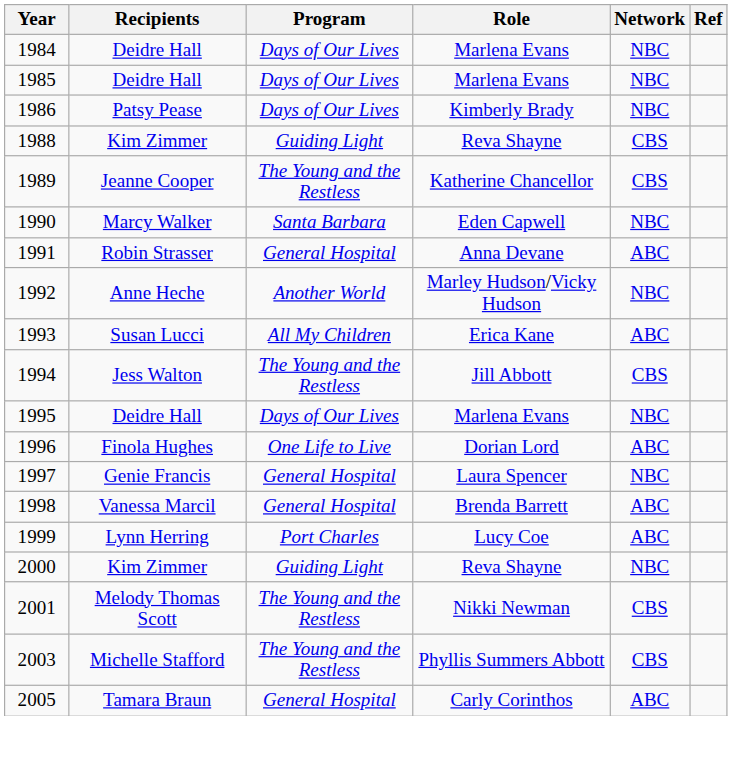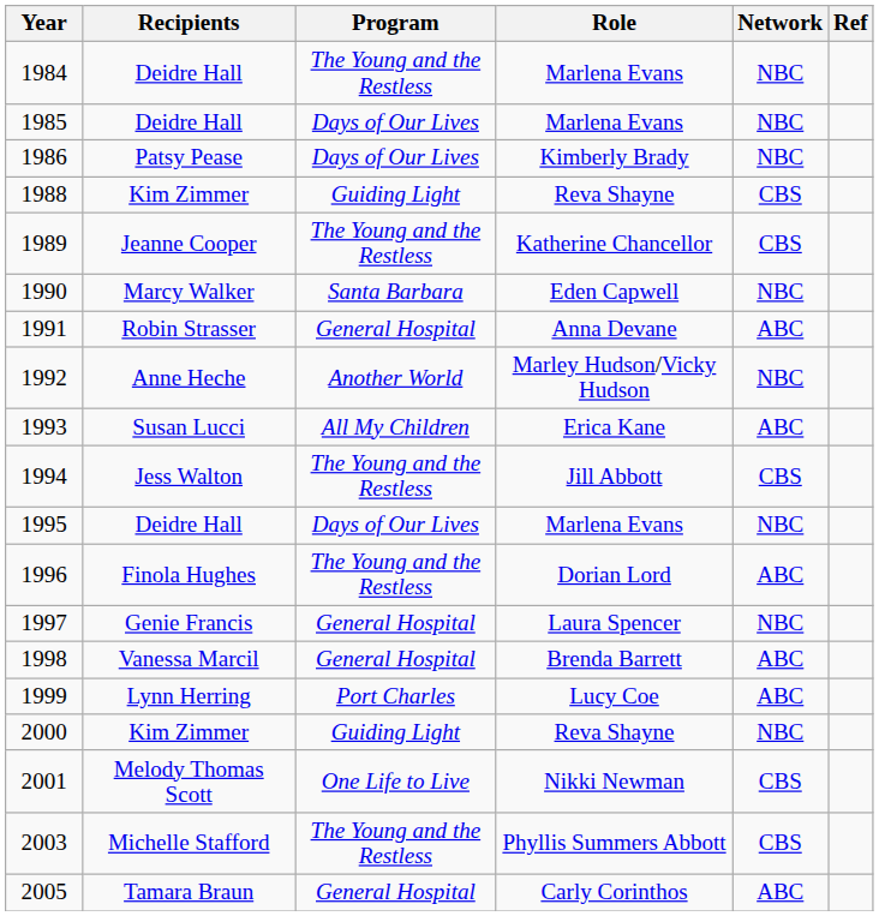 <table class="wikitable sortable" style="text-align: center">
 <tr>
 <th width="100">Year</th>
 <th width="400">Recipients</th>
 <th width="400">Program</th>
 <th width="400">Role</th>
 <th width="40">Network</th>
 <th width="4"' class="unsortable">Ref</th>
 </tr>
 <tr>
 <td>1984</td>
 <td><a href='#'>Deidre Hall</a></td>
-<td><em><a href='#'>Days of Our Lives</a></em></td>
+<td><em><a href='#'>The Young and the Restless</a></em></td>
 <td><a href='#'>Marlena Evans</a></td>
 <td><a href='#'>NBC</a></td>
 <td></td>
 </tr>
 <tr>
 <td>1985</td>
 <td><a href='#'>Deidre Hall</a></td>
 <td><em><a href='#'>Days of Our Lives</a></em></td>
 <td><a href='#'>Marlena Evans</a></td>
 <td><a href='#'>NBC</a></td>
 <td></td>
 </tr>
 <tr>
 <td>1986</td>
 <td><a href='#'>Patsy Pease</a></td>
 <td><em><a href='#'>Days of Our Lives</a></em></td>
 <td><a href='#'>Kimberly Brady</a></td>
 <td><a href='#'>NBC</a></td>
 <td></td>
 </tr>
 <tr>
 <td>1988</td>
 <td><a href='#'>Kim Zimmer</a></td>
 <td><em><a href='#'>Guiding Light</a></em></td>
 <td><a href='#'>Reva Shayne</a></td>
 <td><a href='#'>CBS</a></td>
 <td></td>
 </tr>
 <tr>
 <td>1989</td>
 <td><a href='#'>Jeanne Cooper</a></td>
 <td><em><a href='#'>The Young and the Restless</a></em></td>
 <td><a href='#'>Katherine Chancellor</a></td>
 <td><a href='#'>CBS</a></td>
 <td></td>
 </tr>
 <tr>
 <td>1990</td>
 <td><a href='#'>Marcy Walker</a></td>
 <td><em><a href='#'>Santa Barbara</a></em></td>
 <td><a href='#'>Eden Capwell</a></td>
 <td><a href='#'>NBC</a></td>
 <td></td>
 </tr>
 <tr>
 <td>1991</td>
 <td><a href='#'>Robin Strasser</a></td>
 <td><em><a href='#'>General Hospital</a></em></td>
 <td><a href='#'>Anna Devane</a></td>
 <td><a href='#'>ABC</a></td>
 <td></td>
 </tr>
 <tr>
 <td>1992</td>
 <td><a href='#'>Anne Heche</a></td>
 <td><em><a href='#'>Another World</a></em></td>
 <td><a href='#'>Marley Hudson</a>/<a href='#'>Vicky Hudson</a></td>
 <td><a href='#'>NBC</a></td>
 <td></td>
 </tr>
 <tr>
 <td>1993</td>
 <td><a href='#'>Susan Lucci</a></td>
 <td><em><a href='#'>All My Children</a></em></td>
 <td><a href='#'>Erica Kane</a></td>
 <td><a href='#'>ABC</a></td>
 <td></td>
 </tr>
 <tr>
 <td>1994</td>
 <td><a href='#'>Jess Walton</a></td>
 <td><em><a href='#'>The Young and the Restless</a></em></td>
 <td><a href='#'>Jill Abbott</a></td>
 <td><a href='#'>CBS</a></td>
 <td></td>
 </tr>
 <tr>
 <td>1995</td>
 <td><a href='#'>Deidre Hall</a></td>
 <td><em><a href='#'>Days of Our Lives</a></em></td>
 <td><a href='#'>Marlena Evans</a></td>
 <td><a href='#'>NBC</a></td>
 <td></td>
 </tr>
 <tr>
 <td>1996</td>
 <td><a href='#'>Finola Hughes</a></td>
-<td><em><a href='#'>One Life to Live</a></em></td>
+<td><em><a href='#'>The Young and the Restless</a></em></td>
 <td><a href='#'>Dorian Lord</a></td>
 <td><a href='#'>ABC</a></td>
 <td></td>
 </tr>
 <tr>
 <td>1997</td>
 <td><a href='#'>Genie Francis</a></td>
 <td><em><a href='#'>General Hospital</a></em></td>
 <td><a href='#'>Laura Spencer</a></td>
 <td><a href='#'>NBC</a></td>
 <td></td>
 </tr>
 <tr>
 <td>1998</td>
 <td><a href='#'>Vanessa Marcil</a></td>
 <td><em><a href='#'>General Hospital</a></em></td>
 <td><a href='#'>Brenda Barrett</a></td>
 <td><a href='#'>ABC</a></td>
 <td></td>
 </tr>
 <tr>
 <td>1999</td>
 <td><a href='#'>Lynn Herring</a></td>
 <td><em><a href='#'>Port Charles</a></em></td>
 <td><a href='#'>Lucy Coe</a></td>
 <td><a href='#'>ABC</a></td>
 <td></td>
 </tr>
 <tr>
 <td>2000</td>
 <td><a href='#'>Kim Zimmer</a></td>
 <td><em><a href='#'>Guiding Light</a></em></td>
 <td><a href='#'>Reva Shayne</a></td>
 <td><a href='#'>NBC</a></td>
 <td></td>
 </tr>
 <tr>
 <td>2001</td>
 <td><a href='#'>Melody Thomas Scott</a></td>
-<td><em><a href='#'>The Young and the Restless</a></em></td>
+<td><em><a href='#'>One Life to Live</a></em></td>
 <td><a href='#'>Nikki Newman</a></td>
 <td><a href='#'>CBS</a></td>
 <td></td>
 </tr>
 <tr>
 <td>2003</td>
 <td><a href='#'>Michelle Stafford</a></td>
 <td><em><a href='#'>The Young and the Restless</a></em></td>
 <td><a href='#'>Phyllis Summers Abbott</a></td>
 <td><a href='#'>CBS</a></td>
 <td></td>
 </tr>
 <tr>
 <td>2005</td>
 <td><a href='#'>Tamara Braun</a></td>
 <td><em><a href='#'>General Hospital</a></em></td>
 <td><a href='#'>Carly Corinthos</a></td>
 <td><a href='#'>ABC</a></td>
 <td></td>
 </tr>
 </table>
